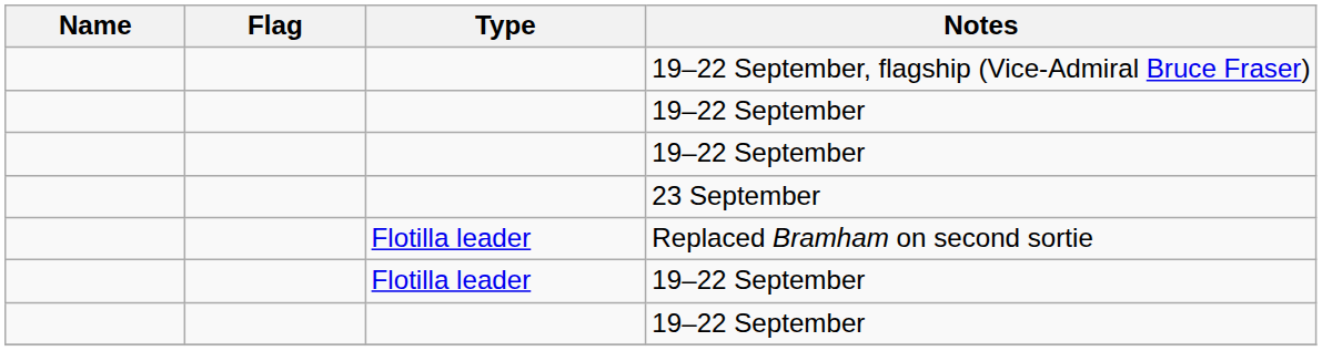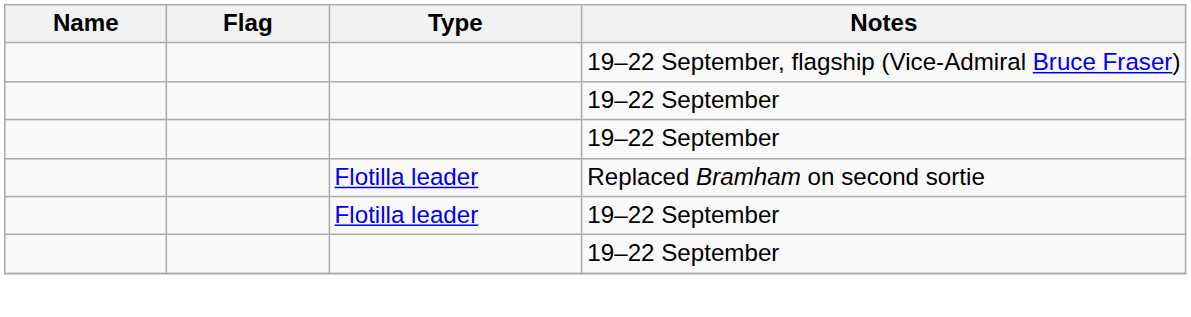 <table class="wikitable sortable">
 <tr>
 <th scope="col" width="100px">Name</th>
 <th scope="col" width="100px">Flag</th>
 <th scope="col" width="160px">Type</th>
 <th>Notes</th>
 </tr>
 <tr>
 <td align="left"></td>
 <td align="left"></td>
 <td align="left"></td>
 <td align="left">19–22 September, flagship (Vice-Admiral <a href='#'>Bruce Fraser</a>)</td>
 </tr>
 <tr>
 <td align="left"></td>
 <td align="left"></td>
 <td align="left"></td>
 <td align="left">19–22 September</td>
 </tr>
 <tr>
 <td align="left"></td>
 <td align="left"></td>
 <td align="left"></td>
 <td align="left">19–22 September</td>
 </tr>
 <tr>
 <td align="left"></td>
 <td align="left"></td>
-<td align="left"></td>
-<td align="left">23 September</td>
-</tr>
-<tr>
-<td align="left"></td>
-<td align="left"></td>
 <td align="left"><a href='#'>Flotilla leader</a></td>
 <td align="left">Replaced <em>Bramham</em> on second sortie</td>
 </tr>
 <tr>
 <td align="left"></td>
 <td align="left"></td>
 <td align="left"><a href='#'>Flotilla leader</a></td>
 <td align="left">19–22 September</td>
 </tr>
 <tr>
 <td align="left"></td>
 <td align="left"></td>
 <td align="left"></td>
 <td align="left">19–22 September</td>
 </tr>
 <tr>
 </tr>
 </table>
